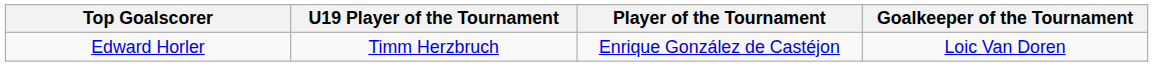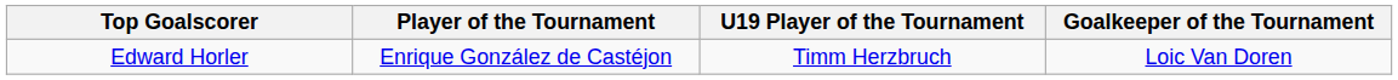 <table class=wikitable style="margin:auto; text-align:center">
 <tr>
 <th style="width: 250px;">Top Goalscorer</th>
+<th style="width: 250px;">Player of the Tournament</th>
 <th style="width: 250px;">U19 Player of the Tournament</th>
-<th style="width: 250px;">Player of the Tournament</th>
 <th style="width: 250px;">Goalkeeper of the Tournament</th>
 </tr>
 <tr>
 <td> <a href='#'>Edward Horler</a></td>
+<td> <a href='#'>Enrique González de Castéjon</a></td>
 <td> <a href='#'>Timm Herzbruch</a></td>
-<td> <a href='#'>Enrique González de Castéjon</a></td>
 <td> <a href='#'>Loic Van Doren</a></td>
 </tr>
 </table>
